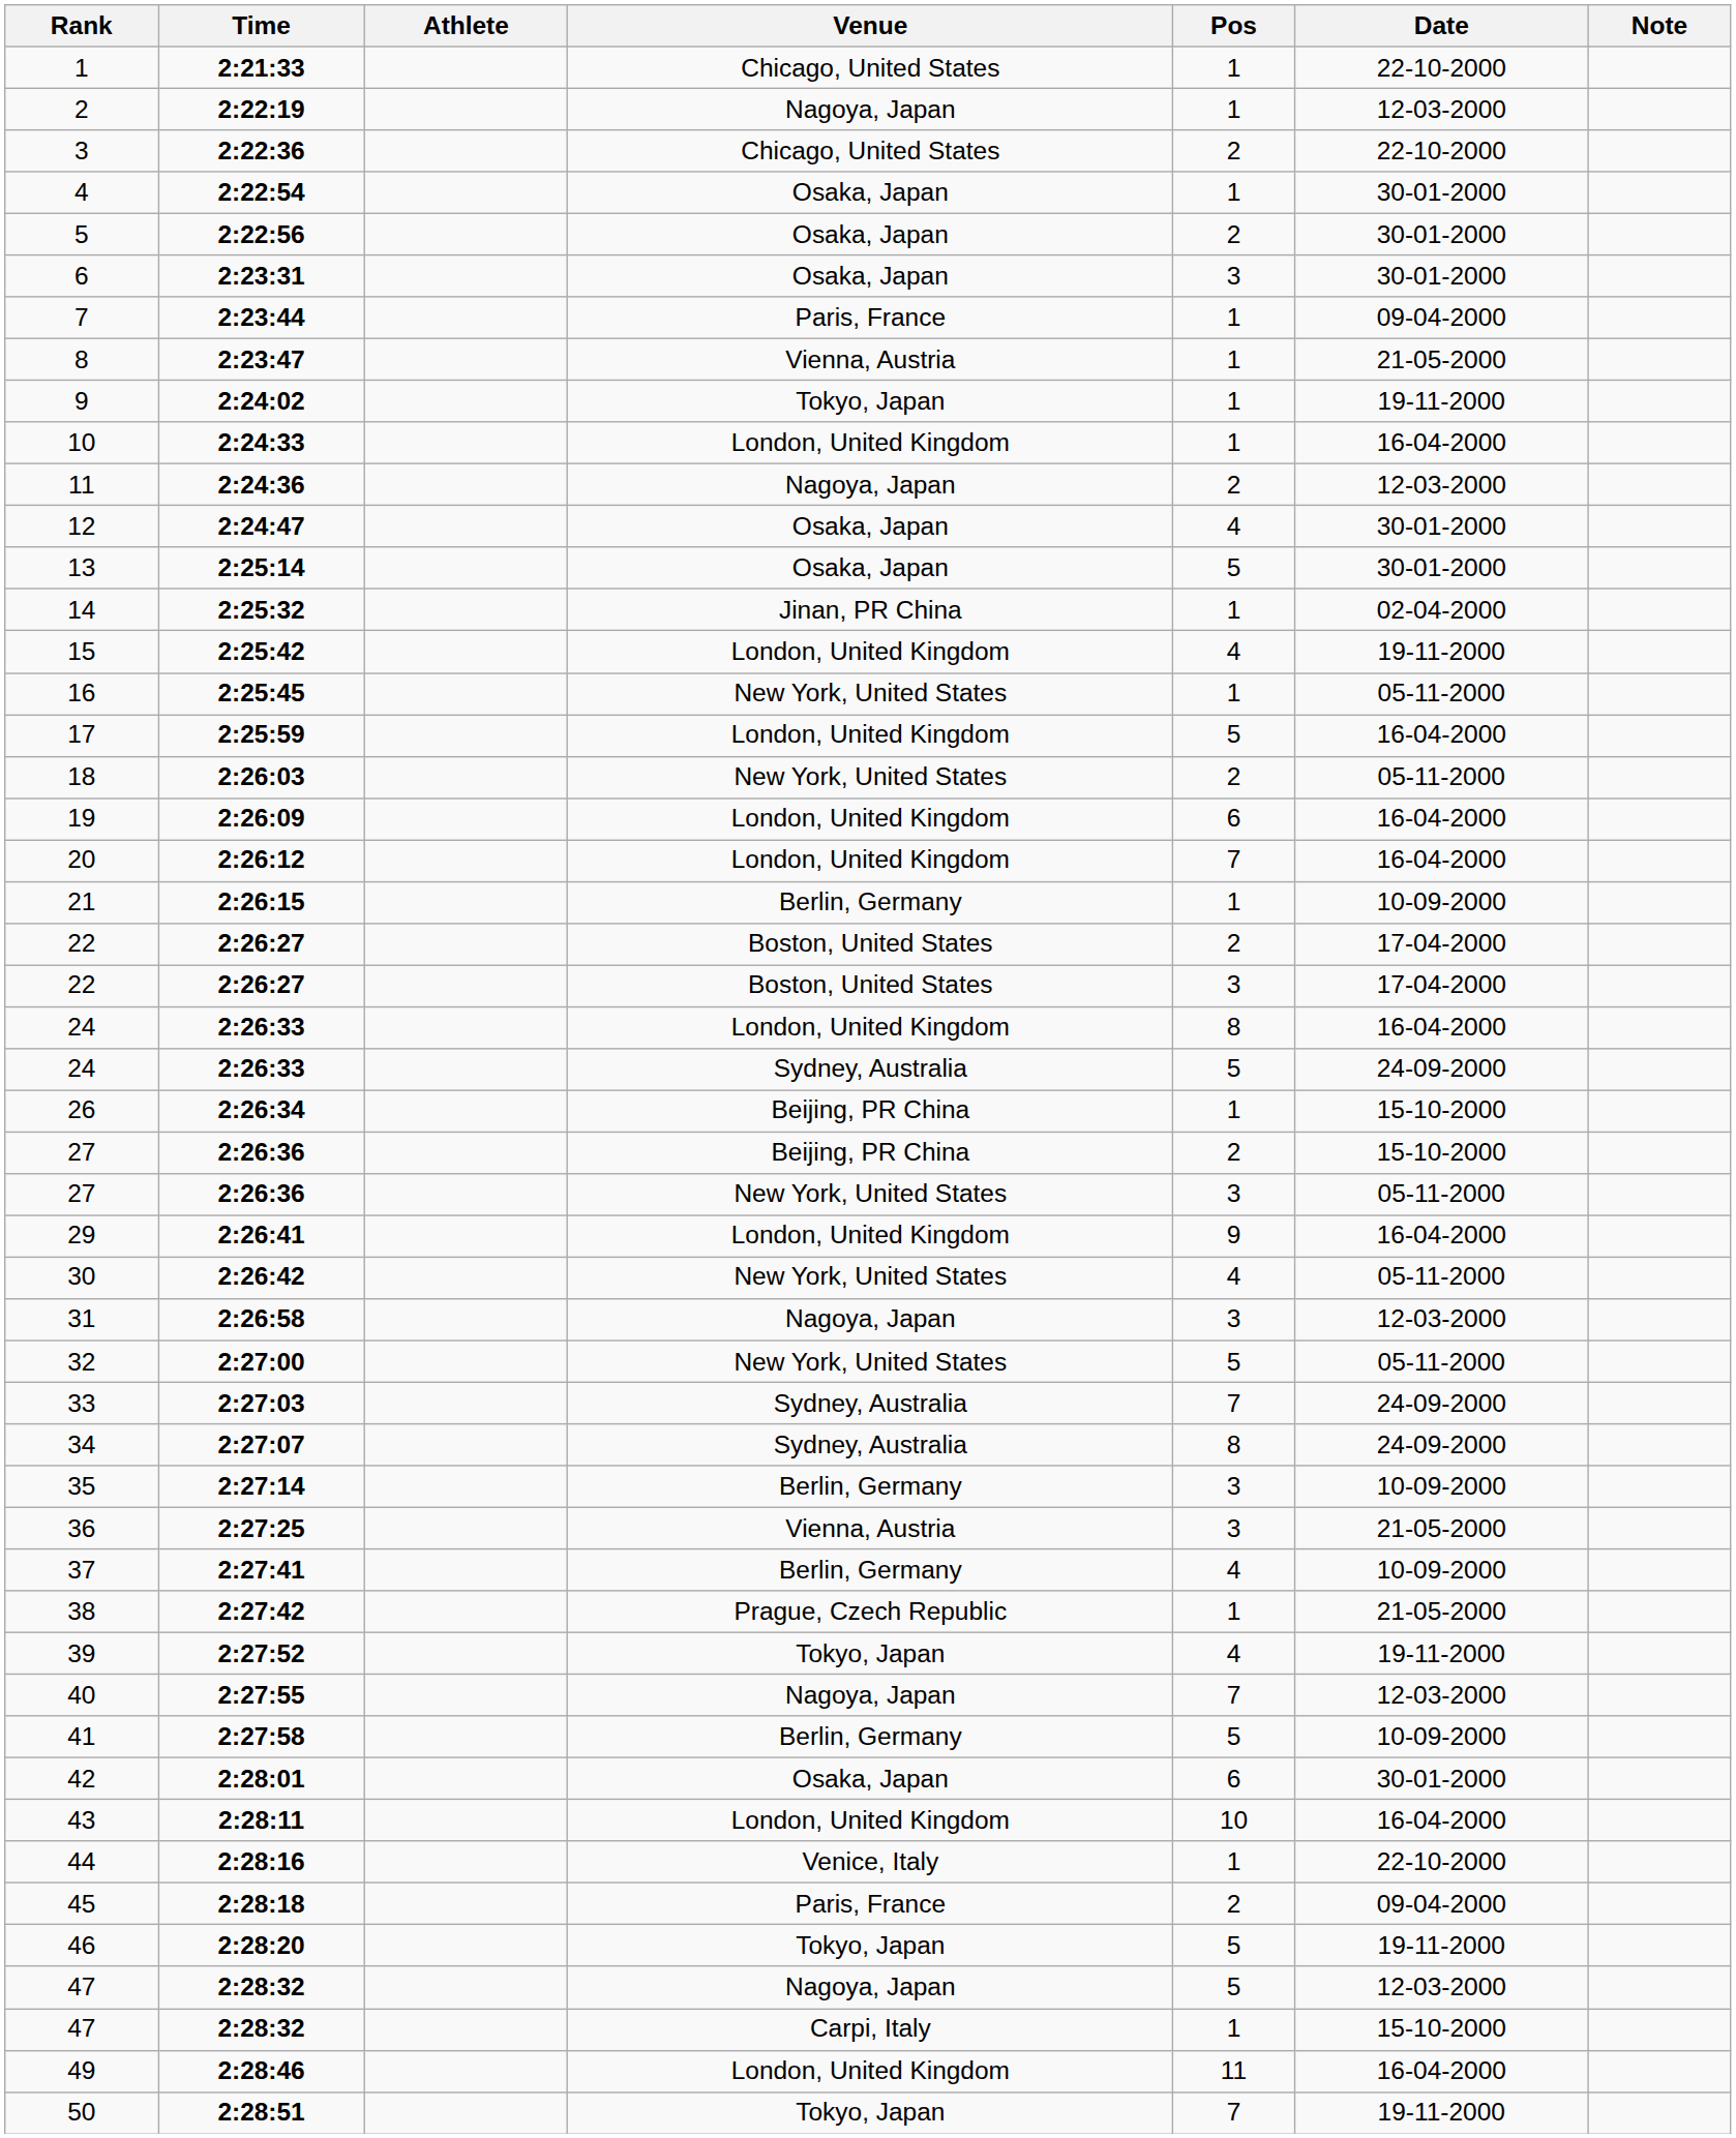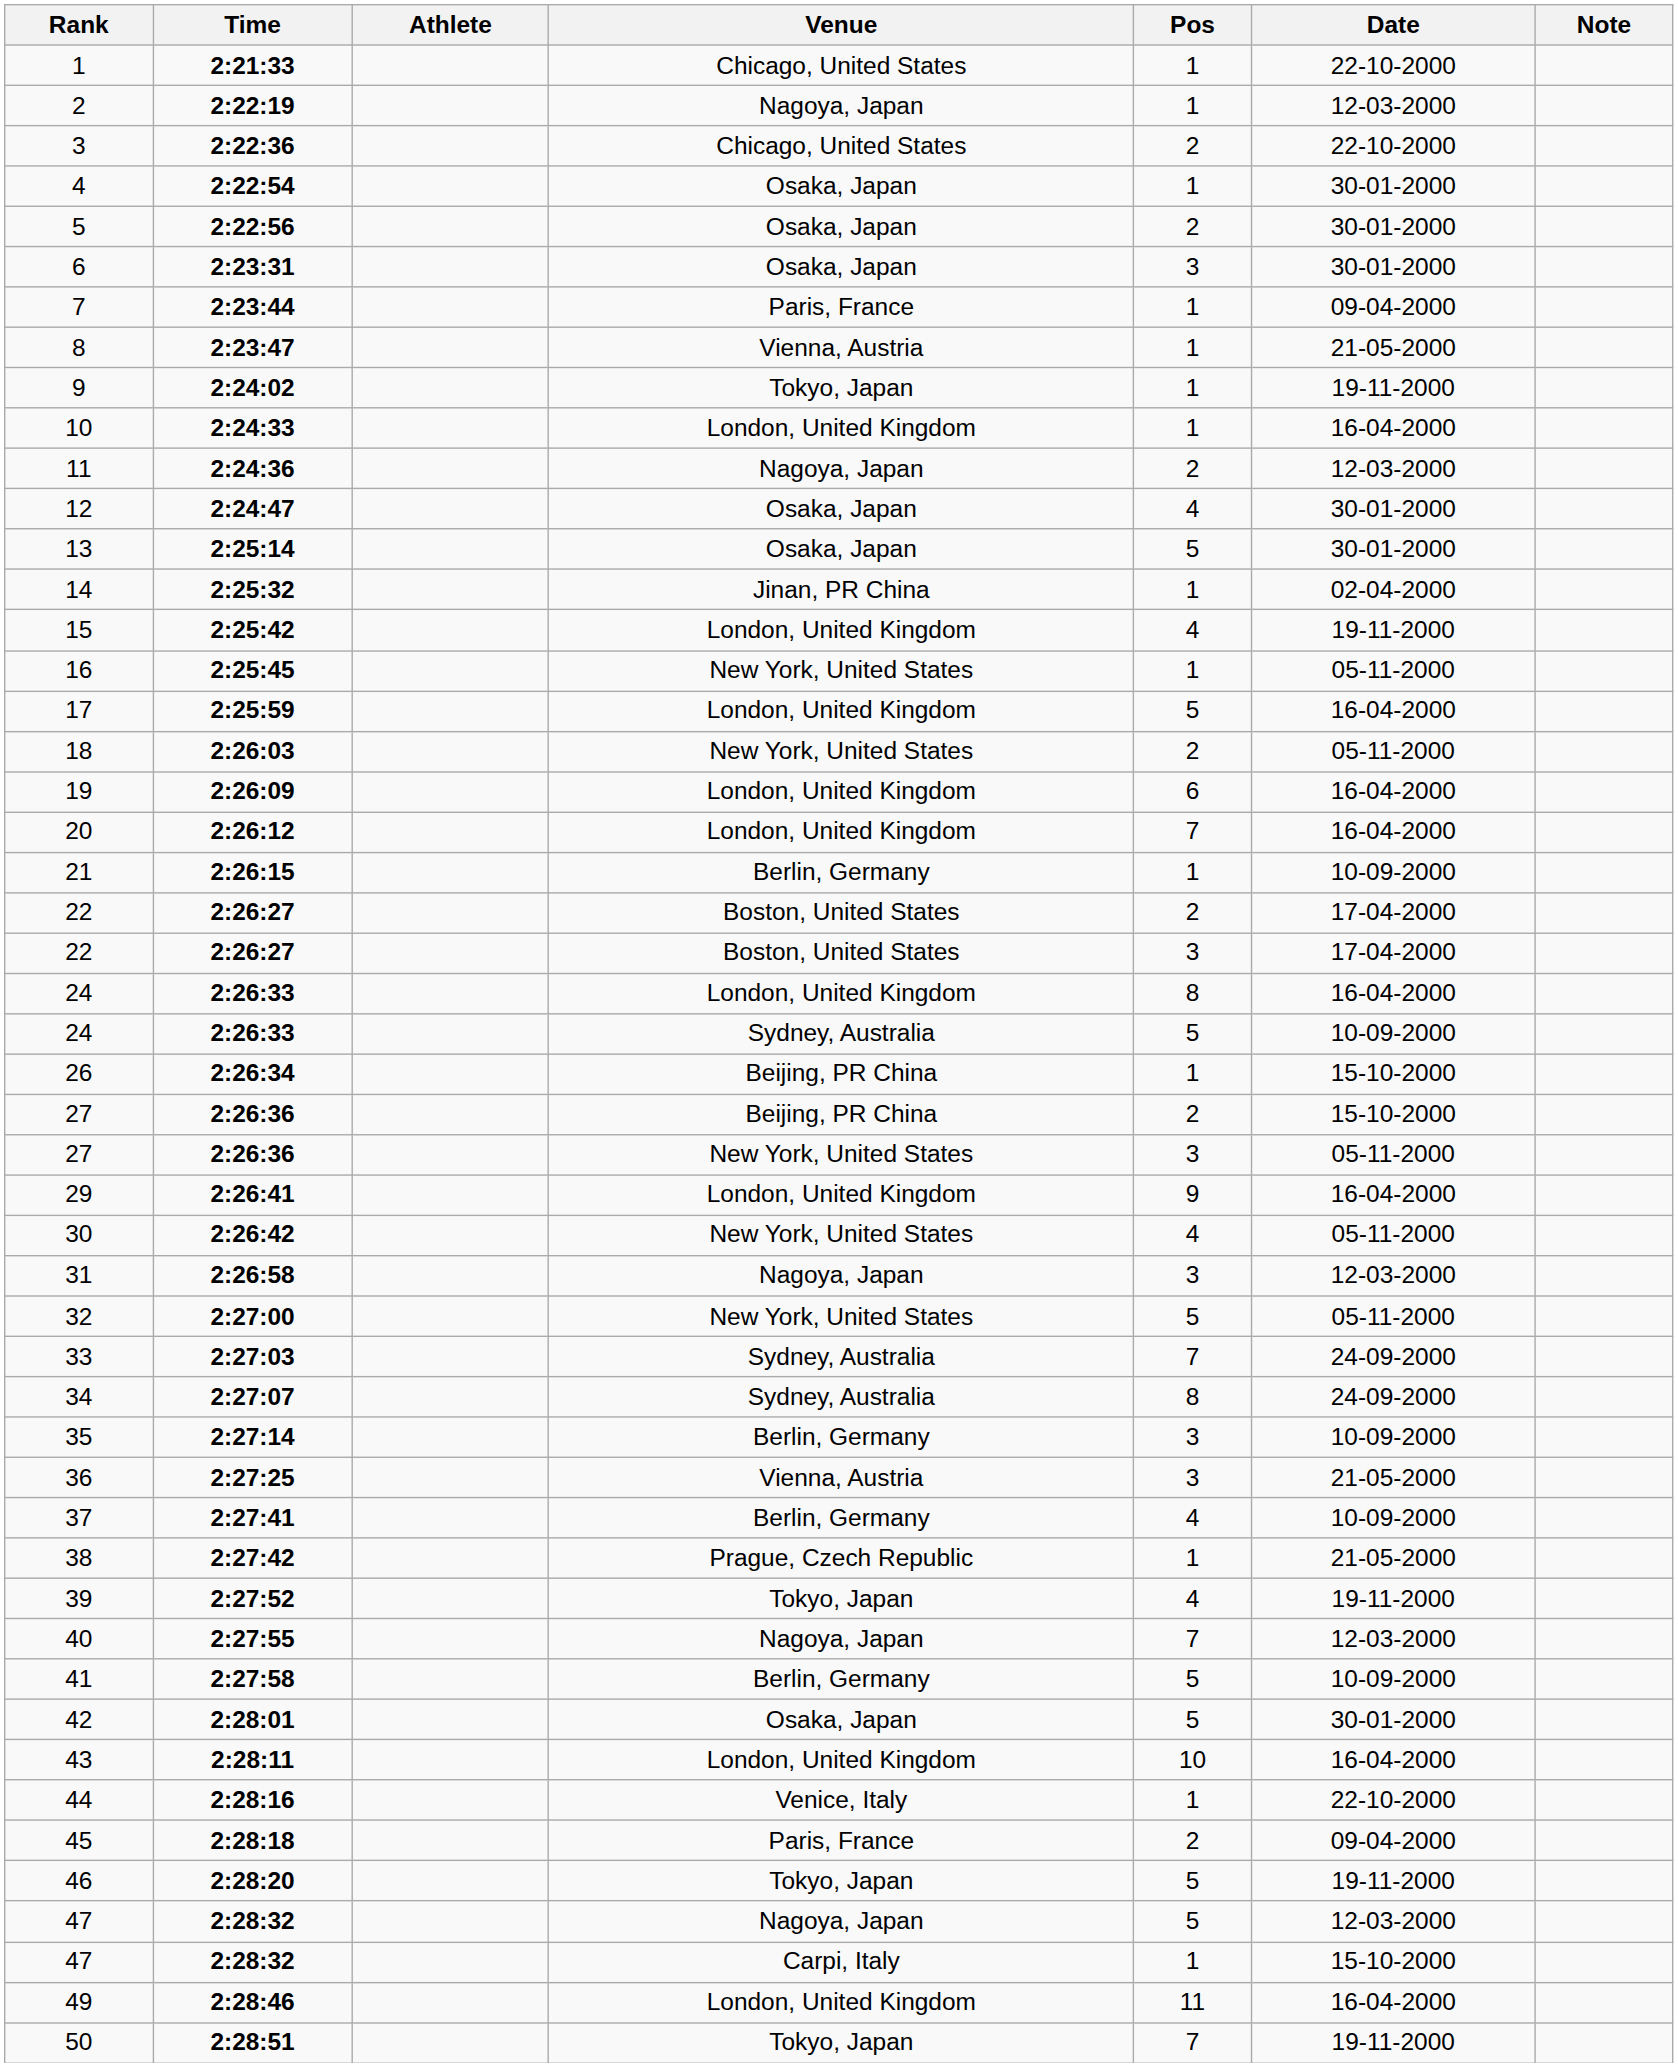 <table class="wikitable sortable" style=" text-align:center; font-size:110%;" width="95%">
 <tr>
 <th>Rank</th>
 <th>Time</th>
 <th>Athlete</th>
 <th>Venue</th>
 <th>Pos</th>
 <th>Date</th>
 <th>Note</th>
 </tr>
 <tr>
 <td>1</td>
 <td><strong>2:21:33</strong></td>
 <td align=left></td>
 <td>Chicago, United States</td>
 <td>1</td>
 <td>22-10-2000</td>
 <td></td>
 </tr>
 <tr>
 <td>2</td>
 <td><strong>2:22:19</strong></td>
 <td align=left></td>
 <td>Nagoya, Japan</td>
 <td>1</td>
 <td>12-03-2000</td>
 <td></td>
 </tr>
 <tr>
 <td>3</td>
 <td><strong>2:22:36</strong></td>
 <td align=left></td>
 <td>Chicago, United States</td>
 <td>2</td>
 <td>22-10-2000</td>
 <td></td>
 </tr>
 <tr>
 <td>4</td>
 <td><strong>2:22:54</strong></td>
 <td align=left></td>
 <td>Osaka, Japan</td>
 <td>1</td>
 <td>30-01-2000</td>
 <td></td>
 </tr>
 <tr>
 <td>5</td>
 <td><strong>2:22:56</strong></td>
 <td align=left></td>
 <td>Osaka, Japan</td>
 <td>2</td>
 <td>30-01-2000</td>
 <td></td>
 </tr>
 <tr>
 <td>6</td>
 <td><strong>2:23:31</strong></td>
 <td align=left></td>
 <td>Osaka, Japan</td>
 <td>3</td>
 <td>30-01-2000</td>
 <td></td>
 </tr>
 <tr>
 <td>7</td>
 <td><strong>2:23:44</strong></td>
 <td align=left></td>
 <td>Paris, France</td>
 <td>1</td>
 <td>09-04-2000</td>
 <td></td>
 </tr>
 <tr>
 <td>8</td>
 <td><strong>2:23:47</strong></td>
 <td align=left></td>
 <td>Vienna, Austria</td>
 <td>1</td>
 <td>21-05-2000</td>
 <td></td>
 </tr>
 <tr>
 <td>9</td>
 <td><strong>2:24:02</strong></td>
 <td align=left></td>
 <td>Tokyo, Japan</td>
 <td>1</td>
 <td>19-11-2000</td>
 <td></td>
 </tr>
 <tr>
 <td>10</td>
 <td><strong>2:24:33</strong></td>
 <td align=left></td>
 <td>London, United Kingdom</td>
 <td>1</td>
 <td>16-04-2000</td>
 <td></td>
 </tr>
 <tr>
 <td>11</td>
 <td><strong>2:24:36</strong></td>
 <td align=left></td>
 <td>Nagoya, Japan</td>
 <td>2</td>
 <td>12-03-2000</td>
 <td></td>
 </tr>
 <tr>
 <td>12</td>
 <td><strong>2:24:47</strong></td>
 <td align=left></td>
 <td>Osaka, Japan</td>
 <td>4</td>
 <td>30-01-2000</td>
 <td></td>
 </tr>
 <tr>
 <td>13</td>
 <td><strong>2:25:14</strong></td>
 <td align=left></td>
 <td>Osaka, Japan</td>
 <td>5</td>
 <td>30-01-2000</td>
 <td></td>
 </tr>
 <tr>
 <td>14</td>
 <td><strong>2:25:32</strong></td>
 <td align=left></td>
 <td>Jinan, PR China</td>
 <td>1</td>
 <td>02-04-2000</td>
 <td></td>
 </tr>
 <tr>
 <td>15</td>
 <td><strong>2:25:42</strong></td>
 <td align=left></td>
 <td>London, United Kingdom</td>
 <td>4</td>
 <td>19-11-2000</td>
 <td></td>
 </tr>
 <tr>
 <td>16</td>
 <td><strong>2:25:45</strong></td>
 <td align=left></td>
 <td>New York, United States</td>
 <td>1</td>
 <td>05-11-2000</td>
 <td></td>
 </tr>
 <tr>
 <td>17</td>
 <td><strong>2:25:59</strong></td>
 <td align=left></td>
 <td>London, United Kingdom</td>
 <td>5</td>
 <td>16-04-2000</td>
 <td></td>
 </tr>
 <tr>
 <td>18</td>
 <td><strong>2:26:03</strong></td>
 <td align=left></td>
 <td>New York, United States</td>
 <td>2</td>
 <td>05-11-2000</td>
 <td></td>
 </tr>
 <tr>
 <td>19</td>
 <td><strong>2:26:09</strong></td>
 <td align=left></td>
 <td>London, United Kingdom</td>
 <td>6</td>
 <td>16-04-2000</td>
 <td></td>
 </tr>
 <tr>
 <td>20</td>
 <td><strong>2:26:12</strong></td>
 <td align=left></td>
 <td>London, United Kingdom</td>
 <td>7</td>
 <td>16-04-2000</td>
 <td></td>
 </tr>
 <tr>
 <td>21</td>
 <td><strong>2:26:15</strong></td>
 <td align=left></td>
 <td>Berlin, Germany</td>
 <td>1</td>
 <td>10-09-2000</td>
 <td></td>
 </tr>
 <tr>
 <td>22</td>
 <td><strong>2:26:27</strong></td>
 <td align=left></td>
 <td>Boston, United States</td>
 <td>2</td>
 <td>17-04-2000</td>
 <td></td>
 </tr>
 <tr>
 <td>22</td>
 <td><strong>2:26:27</strong></td>
 <td align=left></td>
 <td>Boston, United States</td>
 <td>3</td>
 <td>17-04-2000</td>
 <td></td>
 </tr>
 <tr>
 <td>24</td>
 <td><strong>2:26:33</strong></td>
 <td align=left></td>
 <td>London, United Kingdom</td>
 <td>8</td>
 <td>16-04-2000</td>
 <td></td>
 </tr>
 <tr>
 <td>24</td>
 <td><strong>2:26:33</strong></td>
 <td align=left></td>
 <td>Sydney, Australia</td>
 <td>5</td>
-<td>24-09-2000</td>
+<td>10-09-2000</td>
 <td></td>
 </tr>
 <tr>
 <td>26</td>
 <td><strong>2:26:34</strong></td>
 <td align=left></td>
 <td>Beijing, PR China</td>
 <td>1</td>
 <td>15-10-2000</td>
 <td></td>
 </tr>
 <tr>
 <td>27</td>
 <td><strong>2:26:36</strong></td>
 <td align=left></td>
 <td>Beijing, PR China</td>
 <td>2</td>
 <td>15-10-2000</td>
 <td></td>
 </tr>
 <tr>
 <td>27</td>
 <td><strong>2:26:36</strong></td>
 <td align=left></td>
 <td>New York, United States</td>
 <td>3</td>
 <td>05-11-2000</td>
 <td></td>
 </tr>
 <tr>
 <td>29</td>
 <td><strong>2:26:41</strong></td>
 <td align=left></td>
 <td>London, United Kingdom</td>
 <td>9</td>
 <td>16-04-2000</td>
 <td></td>
 </tr>
 <tr>
 <td>30</td>
 <td><strong>2:26:42</strong></td>
 <td align=left></td>
 <td>New York, United States</td>
 <td>4</td>
 <td>05-11-2000</td>
 <td></td>
 </tr>
 <tr>
 <td>31</td>
 <td><strong>2:26:58</strong></td>
 <td align=left></td>
 <td>Nagoya, Japan</td>
 <td>3</td>
 <td>12-03-2000</td>
 <td></td>
 </tr>
 <tr>
 <td>32</td>
 <td><strong>2:27:00</strong></td>
 <td align=left></td>
 <td>New York, United States</td>
 <td>5</td>
 <td>05-11-2000</td>
 <td></td>
 </tr>
 <tr>
 <td>33</td>
 <td><strong>2:27:03</strong></td>
 <td align=left></td>
 <td>Sydney, Australia</td>
 <td>7</td>
 <td>24-09-2000</td>
 <td></td>
 </tr>
 <tr>
 <td>34</td>
 <td><strong>2:27:07</strong></td>
 <td align=left></td>
 <td>Sydney, Australia</td>
 <td>8</td>
 <td>24-09-2000</td>
 <td></td>
 </tr>
 <tr>
 <td>35</td>
 <td><strong>2:27:14</strong></td>
 <td align=left></td>
 <td>Berlin, Germany</td>
 <td>3</td>
 <td>10-09-2000</td>
 <td></td>
 </tr>
 <tr>
 <td>36</td>
 <td><strong>2:27:25</strong></td>
 <td align=left></td>
 <td>Vienna, Austria</td>
 <td>3</td>
 <td>21-05-2000</td>
 <td></td>
 </tr>
 <tr>
 <td>37</td>
 <td><strong>2:27:41</strong></td>
 <td align=left></td>
 <td>Berlin, Germany</td>
 <td>4</td>
 <td>10-09-2000</td>
 <td></td>
 </tr>
 <tr>
 <td>38</td>
 <td><strong>2:27:42</strong></td>
 <td align=left></td>
 <td>Prague, Czech Republic</td>
 <td>1</td>
 <td>21-05-2000</td>
 <td></td>
 </tr>
 <tr>
 <td>39</td>
 <td><strong>2:27:52</strong></td>
 <td align=left></td>
 <td>Tokyo, Japan</td>
 <td>4</td>
 <td>19-11-2000</td>
 <td></td>
 </tr>
 <tr>
 <td>40</td>
 <td><strong>2:27:55</strong></td>
 <td align=left></td>
 <td>Nagoya, Japan</td>
 <td>7</td>
 <td>12-03-2000</td>
 <td></td>
 </tr>
 <tr>
 <td>41</td>
 <td><strong>2:27:58</strong></td>
 <td align=left></td>
 <td>Berlin, Germany</td>
 <td>5</td>
 <td>10-09-2000</td>
 <td></td>
 </tr>
 <tr>
 <td>42</td>
 <td><strong>2:28:01</strong></td>
 <td align=left></td>
 <td>Osaka, Japan</td>
-<td>6</td>
+<td>5</td>
 <td>30-01-2000</td>
 <td></td>
 </tr>
 <tr>
 <td>43</td>
 <td><strong>2:28:11</strong></td>
 <td align=left></td>
 <td>London, United Kingdom</td>
 <td>10</td>
 <td>16-04-2000</td>
 <td></td>
 </tr>
 <tr>
 <td>44</td>
 <td><strong>2:28:16</strong></td>
 <td align=left></td>
 <td>Venice, Italy</td>
 <td>1</td>
 <td>22-10-2000</td>
 <td></td>
 </tr>
 <tr>
 <td>45</td>
 <td><strong>2:28:18</strong></td>
 <td align=left></td>
 <td>Paris, France</td>
 <td>2</td>
 <td>09-04-2000</td>
 <td></td>
 </tr>
 <tr>
 <td>46</td>
 <td><strong>2:28:20</strong></td>
 <td align=left></td>
 <td>Tokyo, Japan</td>
 <td>5</td>
 <td>19-11-2000</td>
 <td></td>
 </tr>
 <tr>
 <td>47</td>
 <td><strong>2:28:32</strong></td>
 <td align=left></td>
 <td>Nagoya, Japan</td>
 <td>5</td>
 <td>12-03-2000</td>
 <td></td>
 </tr>
 <tr>
 <td>47</td>
 <td><strong>2:28:32</strong></td>
 <td align=left></td>
 <td>Carpi, Italy</td>
 <td>1</td>
 <td>15-10-2000</td>
 <td></td>
 </tr>
 <tr>
 <td>49</td>
 <td><strong>2:28:46</strong></td>
 <td align=left></td>
 <td>London, United Kingdom</td>
 <td>11</td>
 <td>16-04-2000</td>
 <td></td>
 </tr>
 <tr>
 <td>50</td>
 <td><strong>2:28:51</strong></td>
 <td align=left></td>
 <td>Tokyo, Japan</td>
 <td>7</td>
 <td>19-11-2000</td>
 <td></td>
 </tr>
 </table>
